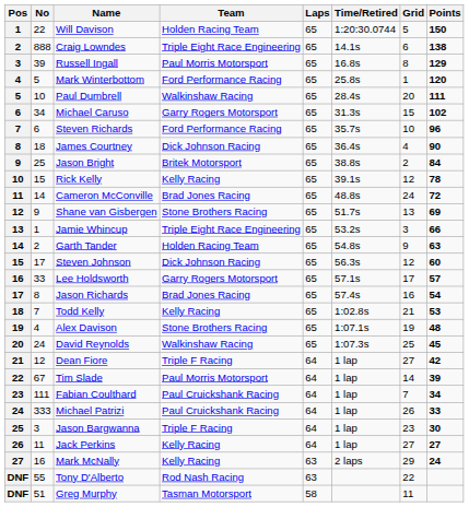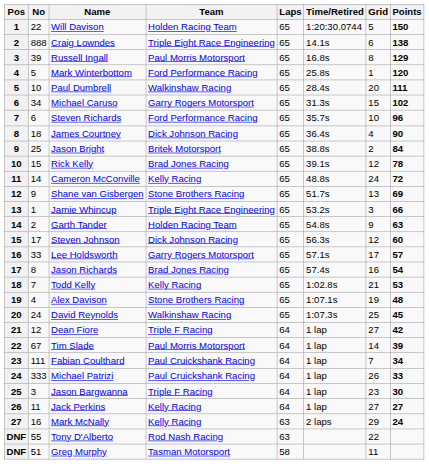 <table class="wikitable" style="font-size: 95%;">
 <tr>
 <th>Pos</th>
 <th>No</th>
 <th>Name</th>
 <th>Team</th>
 <th>Laps</th>
 <th>Time/Retired</th>
 <th>Grid</th>
 <th>Points</th>
 </tr>
 <tr>
 <th>1</th>
 <td>22</td>
 <td><a href='#'>Will Davison</a></td>
 <td><a href='#'>Holden Racing Team</a></td>
 <td>65</td>
 <td>1:20:30.0744</td>
 <td>5</td>
 <td><strong>150</strong></td>
 </tr>
 <tr>
 <th>2</th>
 <td>888</td>
 <td><a href='#'>Craig Lowndes</a></td>
 <td><a href='#'>Triple Eight Race Engineering</a></td>
 <td>65</td>
 <td>14.1s</td>
 <td>6</td>
 <td><strong>138</strong></td>
 </tr>
 <tr>
 <th>3</th>
 <td>39</td>
 <td><a href='#'>Russell Ingall</a></td>
 <td><a href='#'>Paul Morris Motorsport</a></td>
 <td>65</td>
 <td>16.8s</td>
 <td>8</td>
 <td><strong>129</strong></td>
 </tr>
 <tr>
 <th>4</th>
 <td>5</td>
 <td><a href='#'>Mark Winterbottom</a></td>
 <td><a href='#'>Ford Performance Racing</a></td>
 <td>65</td>
 <td>25.8s</td>
 <td>1</td>
 <td><strong>120</strong></td>
 </tr>
 <tr>
 <th>5</th>
 <td>10</td>
 <td><a href='#'>Paul Dumbrell</a></td>
 <td><a href='#'>Walkinshaw Racing</a></td>
 <td>65</td>
 <td>28.4s</td>
 <td>20</td>
 <td><strong>111</strong></td>
 </tr>
 <tr>
 <th>6</th>
 <td>34</td>
 <td><a href='#'>Michael Caruso</a></td>
 <td><a href='#'>Garry Rogers Motorsport</a></td>
 <td>65</td>
 <td>31.3s</td>
 <td>15</td>
 <td><strong>102</strong></td>
 </tr>
 <tr>
 <th>7</th>
 <td>6</td>
 <td><a href='#'>Steven Richards</a></td>
 <td><a href='#'>Ford Performance Racing</a></td>
 <td>65</td>
 <td>35.7s</td>
 <td>10</td>
 <td><strong>96</strong></td>
 </tr>
 <tr>
 <th>8</th>
 <td>18</td>
 <td><a href='#'>James Courtney</a></td>
 <td><a href='#'>Dick Johnson Racing</a></td>
 <td>65</td>
 <td>36.4s</td>
 <td>4</td>
 <td><strong>90</strong></td>
 </tr>
 <tr>
 <th>9</th>
 <td>25</td>
 <td><a href='#'>Jason Bright</a></td>
 <td><a href='#'>Britek Motorsport</a></td>
 <td>65</td>
 <td>38.8s</td>
 <td>2</td>
 <td><strong>84</strong></td>
 </tr>
 <tr>
 <th>10</th>
 <td>15</td>
 <td><a href='#'>Rick Kelly</a></td>
-<td><a href='#'>Kelly Racing</a></td>
+<td><a href='#'>Brad Jones Racing</a></td>
 <td>65</td>
 <td>39.1s</td>
 <td>12</td>
 <td><strong>78</strong></td>
 </tr>
 <tr>
 <th>11</th>
 <td>14</td>
 <td><a href='#'>Cameron McConville</a></td>
-<td><a href='#'>Brad Jones Racing</a></td>
+<td><a href='#'>Kelly Racing</a></td>
 <td>65</td>
 <td>48.8s</td>
 <td>24</td>
 <td><strong>72</strong></td>
 </tr>
 <tr>
 <th>12</th>
 <td>9</td>
 <td><a href='#'>Shane van Gisbergen</a></td>
 <td><a href='#'>Stone Brothers Racing</a></td>
 <td>65</td>
 <td>51.7s</td>
 <td>13</td>
 <td><strong>69</strong></td>
 </tr>
 <tr>
 <th>13</th>
 <td>1</td>
 <td><a href='#'>Jamie Whincup</a></td>
 <td><a href='#'>Triple Eight Race Engineering</a></td>
 <td>65</td>
 <td>53.2s</td>
 <td>3</td>
 <td><strong>66</strong></td>
 </tr>
 <tr>
 <th>14</th>
 <td>2</td>
 <td><a href='#'>Garth Tander</a></td>
 <td><a href='#'>Holden Racing Team</a></td>
 <td>65</td>
 <td>54.8s</td>
 <td>9</td>
 <td><strong>63</strong></td>
 </tr>
 <tr>
 <th>15</th>
 <td>17</td>
 <td><a href='#'>Steven Johnson</a></td>
 <td><a href='#'>Dick Johnson Racing</a></td>
 <td>65</td>
 <td>56.3s</td>
 <td>12</td>
 <td><strong>60</strong></td>
 </tr>
 <tr>
 <th>16</th>
 <td>33</td>
 <td><a href='#'>Lee Holdsworth</a></td>
 <td><a href='#'>Garry Rogers Motorsport</a></td>
 <td>65</td>
 <td>57.1s</td>
 <td>17</td>
 <td><strong>57</strong></td>
 </tr>
 <tr>
 <th>17</th>
 <td>8</td>
 <td><a href='#'>Jason Richards</a></td>
 <td><a href='#'>Brad Jones Racing</a></td>
 <td>65</td>
 <td>57.4s</td>
 <td>16</td>
 <td><strong>54</strong></td>
 </tr>
 <tr>
 <th>18</th>
 <td>7</td>
 <td><a href='#'>Todd Kelly</a></td>
 <td><a href='#'>Kelly Racing</a></td>
 <td>65</td>
 <td>1:02.8s</td>
 <td>21</td>
 <td><strong>53</strong></td>
 </tr>
 <tr>
 <th>19</th>
 <td>4</td>
 <td><a href='#'>Alex Davison</a></td>
 <td><a href='#'>Stone Brothers Racing</a></td>
 <td>65</td>
 <td>1:07.1s</td>
 <td>19</td>
 <td><strong>48</strong></td>
 </tr>
 <tr>
 <th>20</th>
 <td>24</td>
 <td><a href='#'>David Reynolds</a></td>
 <td><a href='#'>Walkinshaw Racing</a></td>
 <td>65</td>
 <td>1:07.3s</td>
 <td>25</td>
 <td><strong>45</strong></td>
 </tr>
 <tr>
 <th>21</th>
 <td>12</td>
 <td><a href='#'>Dean Fiore</a></td>
 <td><a href='#'>Triple F Racing</a></td>
 <td>64</td>
 <td> 1 lap</td>
 <td>27</td>
 <td><strong>42</strong></td>
 </tr>
 <tr>
 <th>22</th>
 <td>67</td>
 <td><a href='#'>Tim Slade</a></td>
 <td><a href='#'>Paul Morris Motorsport</a></td>
 <td>64</td>
 <td> 1 lap</td>
 <td>14</td>
 <td><strong>39</strong></td>
 </tr>
 <tr>
 <th>23</th>
 <td>111</td>
 <td><a href='#'>Fabian Coulthard</a></td>
 <td><a href='#'>Paul Cruickshank Racing</a></td>
 <td>64</td>
 <td> 1 lap</td>
 <td>7</td>
 <td><strong>34</strong></td>
 </tr>
 <tr>
 <th>24</th>
 <td>333</td>
 <td><a href='#'>Michael Patrizi</a></td>
 <td><a href='#'>Paul Cruickshank Racing</a></td>
 <td>64</td>
 <td> 1 lap</td>
 <td>26</td>
 <td><strong>33</strong></td>
 </tr>
 <tr>
 <th>25</th>
 <td>3</td>
 <td><a href='#'>Jason Bargwanna</a></td>
 <td><a href='#'>Triple F Racing</a></td>
 <td>64</td>
 <td> 1 lap</td>
 <td>23</td>
 <td><strong>30</strong></td>
 </tr>
 <tr>
 <th>26</th>
 <td>11</td>
 <td><a href='#'>Jack Perkins</a></td>
 <td><a href='#'>Kelly Racing</a></td>
 <td>64</td>
 <td> 1 lap</td>
 <td>27</td>
 <td><strong>27</strong></td>
 </tr>
 <tr>
 <th>27</th>
 <td>16</td>
 <td><a href='#'>Mark McNally</a></td>
 <td><a href='#'>Kelly Racing</a></td>
 <td>63</td>
 <td> 2 laps</td>
 <td>29</td>
 <td><strong>24</strong></td>
 </tr>
 <tr>
 <th>DNF</th>
 <td>55</td>
 <td><a href='#'>Tony D'Alberto</a></td>
 <td><a href='#'>Rod Nash Racing</a></td>
 <td>63</td>
 <td></td>
 <td>22</td>
 <td></td>
 </tr>
 <tr>
 <th>DNF</th>
 <td>51</td>
 <td><a href='#'>Greg Murphy</a></td>
 <td><a href='#'>Tasman Motorsport</a></td>
 <td>58</td>
 <td></td>
 <td>11</td>
 <td></td>
 </tr>
 </table>
